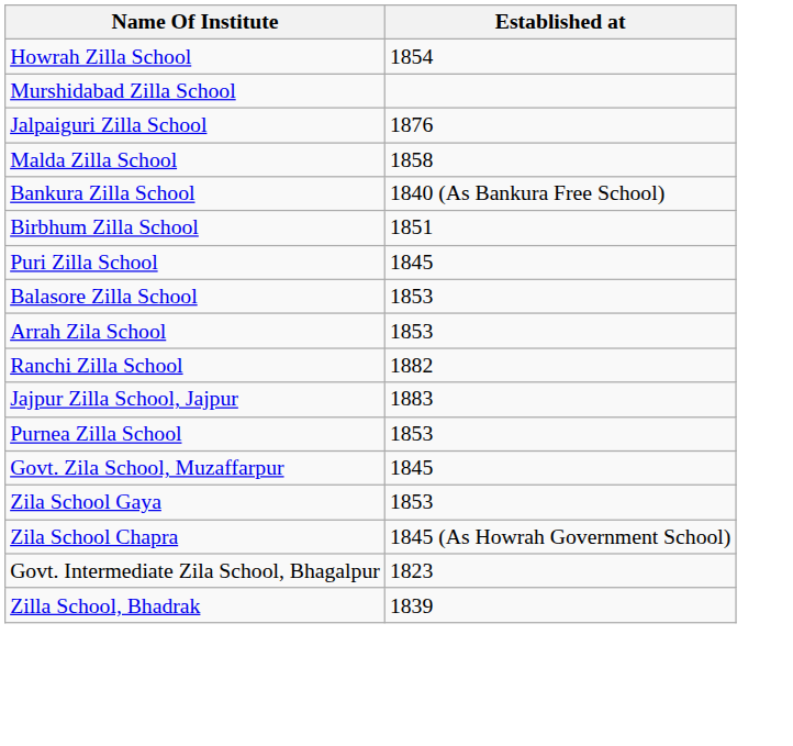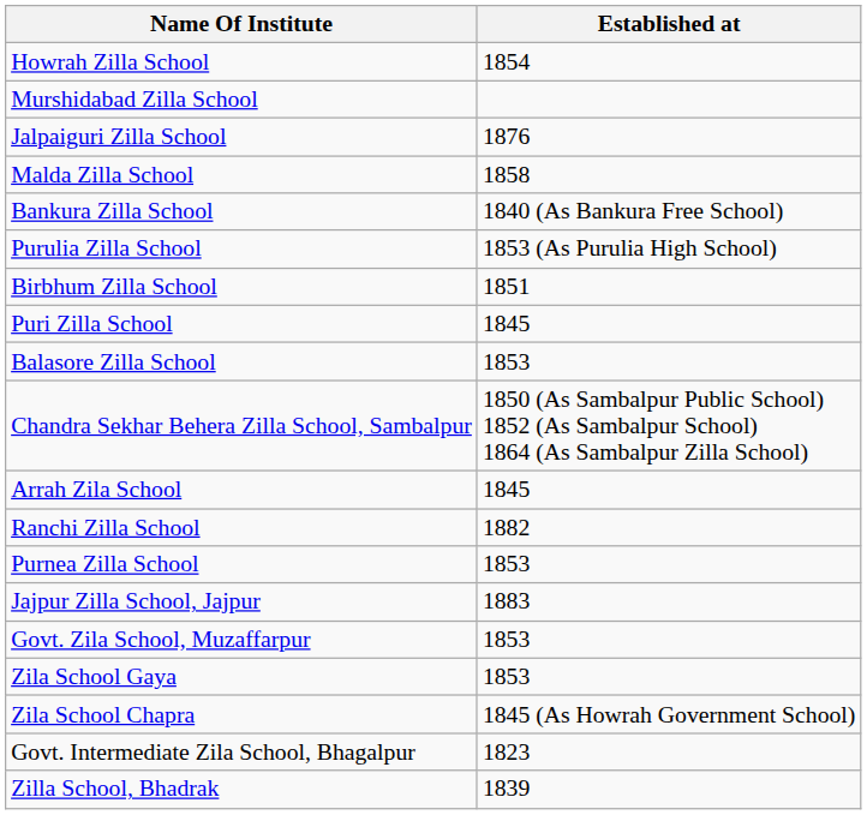 <table class="wikitable">
 <tr>
 <th>Name Of Institute</th>
 <th>Established at</th>
 </tr>
 <tr>
 <td><a href='#'>Howrah Zilla School</a></td>
 <td>1854</td>
 </tr>
 <tr>
 <td><a href='#'>Murshidabad Zilla School</a></td>
 <td></td>
 </tr>
 <tr>
 <td><a href='#'>Jalpaiguri Zilla School</a></td>
 <td>1876</td>
 </tr>
 <tr>
 <td><a href='#'>Malda Zilla School</a></td>
 <td>1858</td>
 </tr>
 <tr>
 <td><a href='#'>Bankura Zilla School</a></td>
 <td>1840 (As Bankura Free School)</td>
 </tr>
 <tr>
+<td><a href='#'>Purulia Zilla School</a></td>
+<td>1853 (As Purulia High School)</td>
+</tr>
+<tr>
 <td><a href='#'>Birbhum Zilla School</a></td>
 <td>1851</td>
 </tr>
 <tr>
 <td><a href='#'>Puri Zilla School</a></td>
 <td>1845</td>
 </tr>
 <tr>
 <td><a href='#'>Balasore Zilla School</a></td>
 <td>1853</td>
 </tr>
 <tr>
+<td><a href='#'>Chandra Sekhar Behera Zilla School, Sambalpur</a></td>
+<td>1850 (As Sambalpur Public School)<br>1852 (As Sambalpur School)<br>1864 (As Sambalpur Zilla School)</td>
+</tr>
+<tr>
 <td><a href='#'>Arrah Zila School</a></td>
-<td>1853</td>
+<td>1845</td>
 </tr>
 <tr>
 <td><a href='#'>Ranchi Zilla School</a></td>
 <td>1882</td>
 </tr>
 <tr>
+<td><a href='#'>Purnea Zilla School</a></td>
+<td>1853</td>
+</tr>
+<tr>
 <td><a href='#'>Jajpur Zilla School, Jajpur</a></td>
 <td>1883</td>
 </tr>
 <tr>
-<td><a href='#'>Purnea Zilla School</a></td>
+<td><a href='#'>Govt. Zila School, Muzaffarpur</a></td>
 <td>1853</td>
-</tr>
-<tr>
-<td><a href='#'>Govt. Zila School, Muzaffarpur</a></td>
-<td>1845</td>
 </tr>
 <tr>
 <td><a href='#'>Zila School Gaya</a></td>
 <td>1853</td>
 </tr>
 <tr>
 <td><a href='#'>Zila School Chapra</a></td>
 <td>1845 (As Howrah Government School)</td>
 </tr>
 <tr>
 <td>Govt. Intermediate Zila School, Bhagalpur</td>
 <td>1823</td>
 </tr>
 <tr>
 <td><a href='#'>Zilla School, Bhadrak</a></td>
 <td>1839</td>
 </tr>
 </table>
